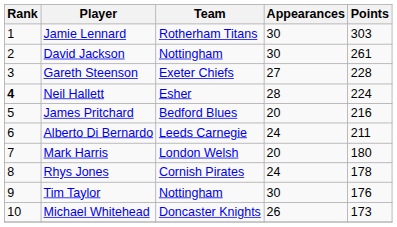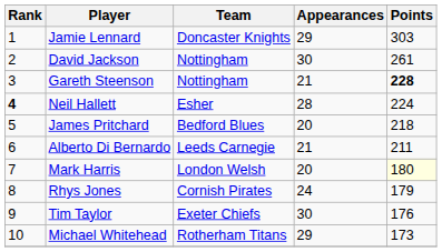 <table class="wikitable">
 <tr>
 <th>Rank</th>
 <th>Player</th>
 <th>Team</th>
 <th>Appearances</th>
 <th>Points</th>
 </tr>
 <tr>
 <td>1</td>
 <td> <a href='#'>Jamie Lennard</a></td>
-<td><a href='#'>Rotherham Titans</a></td>
-<td>30</td>
+<td><a href='#'>Doncaster Knights</a></td>
+<td>29</td>
 <td>303</td>
 </tr>
 <tr>
 <td>2</td>
 <td> <a href='#'>David Jackson</a></td>
 <td><a href='#'>Nottingham</a></td>
 <td>30</td>
 <td>261</td>
 </tr>
 <tr>
 <td>3</td>
 <td> <a href='#'>Gareth Steenson</a></td>
-<td><a href='#'>Exeter Chiefs</a></td>
-<td>27</td>
-<td>228</td>
+<td><a href='#'>Nottingham</a></td>
+<td>21</td>
+<td><strong>228</strong></td>
 </tr>
 <tr>
 <td><strong>4</strong></td>
 <td> <a href='#'>Neil Hallett</a></td>
 <td><a href='#'>Esher</a></td>
 <td>28</td>
 <td>224</td>
 </tr>
 <tr>
 <td>5</td>
 <td> <a href='#'>James Pritchard</a></td>
 <td><a href='#'>Bedford Blues</a></td>
 <td>20</td>
-<td>216</td>
+<td>218</td>
 </tr>
 <tr>
 <td>6</td>
 <td> <a href='#'>Alberto Di Bernardo</a></td>
 <td><a href='#'>Leeds Carnegie</a></td>
-<td>24</td>
+<td>21</td>
 <td>211</td>
 </tr>
 <tr>
 <td>7</td>
 <td> <a href='#'>Mark Harris</a></td>
 <td><a href='#'>London Welsh</a></td>
 <td>20</td>
-<td>180</td>
+<td style="background: lightyellow;">180</td>
 </tr>
 <tr>
 <td>8</td>
 <td> <a href='#'>Rhys Jones</a></td>
 <td><a href='#'>Cornish Pirates</a></td>
 <td>24</td>
-<td>178</td>
+<td>179</td>
 </tr>
 <tr>
 <td>9</td>
 <td> <a href='#'>Tim Taylor</a></td>
-<td><a href='#'>Nottingham</a></td>
+<td><a href='#'>Exeter Chiefs</a></td>
 <td>30</td>
 <td>176</td>
 </tr>
 <tr>
 <td>10</td>
 <td> <a href='#'>Michael Whitehead</a></td>
-<td><a href='#'>Doncaster Knights</a></td>
-<td>26</td>
+<td><a href='#'>Rotherham Titans</a></td>
+<td>29</td>
 <td>173</td>
 </tr>
 <tr>
 </tr>
 </table>
